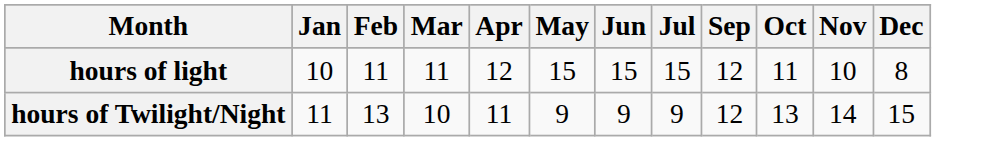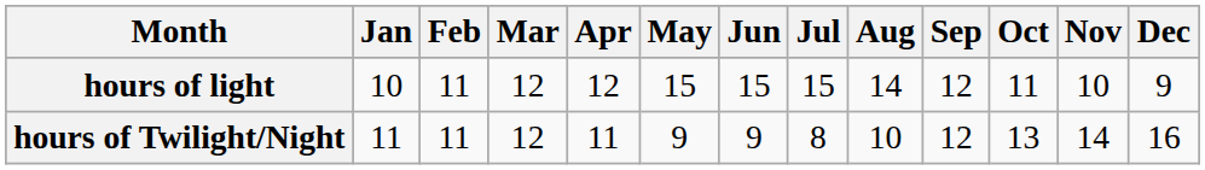 <table class="wikitable" style="text-align:center;">
 <tr>
 <th>Month</th>
 <th>Jan</th>
 <th>Feb</th>
 <th>Mar</th>
 <th>Apr</th>
 <th>May</th>
 <th>Jun</th>
 <th>Jul</th>
+<th>Aug</th>
 <th>Sep</th>
 <th>Oct</th>
 <th>Nov</th>
 <th>Dec</th>
 </tr>
 <tr>
 <th>hours of light</th>
 <td>10</td>
 <td>11</td>
-<td>11</td>
+<td>12</td>
 <td>12</td>
 <td>15</td>
 <td>15</td>
 <td>15</td>
+<td>14</td>
 <td>12</td>
 <td>11</td>
 <td>10</td>
-<td>8</td>
+<td>9</td>
 </tr>
 <tr>
 <th>hours of Twilight/Night</th>
 <td>11</td>
-<td>13</td>
-<td>10</td>
+<td>11</td>
+<td>12</td>
 <td>11</td>
 <td>9</td>
 <td>9</td>
-<td>9</td>
+<td>8</td>
+<td>10</td>
 <td>12</td>
 <td>13</td>
 <td>14</td>
-<td>15</td>
+<td>16</td>
 </tr>
 </table>
